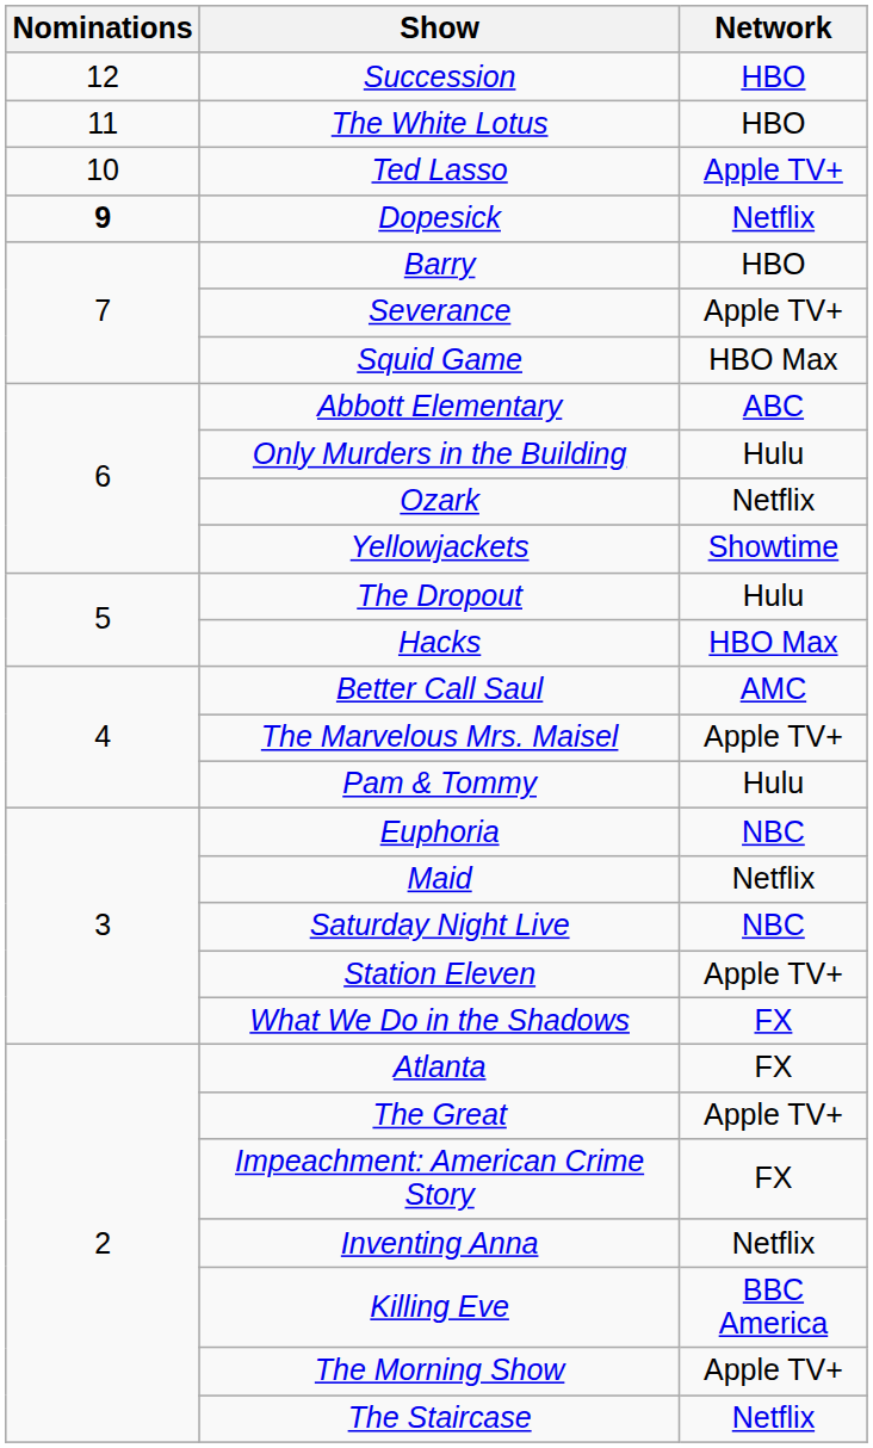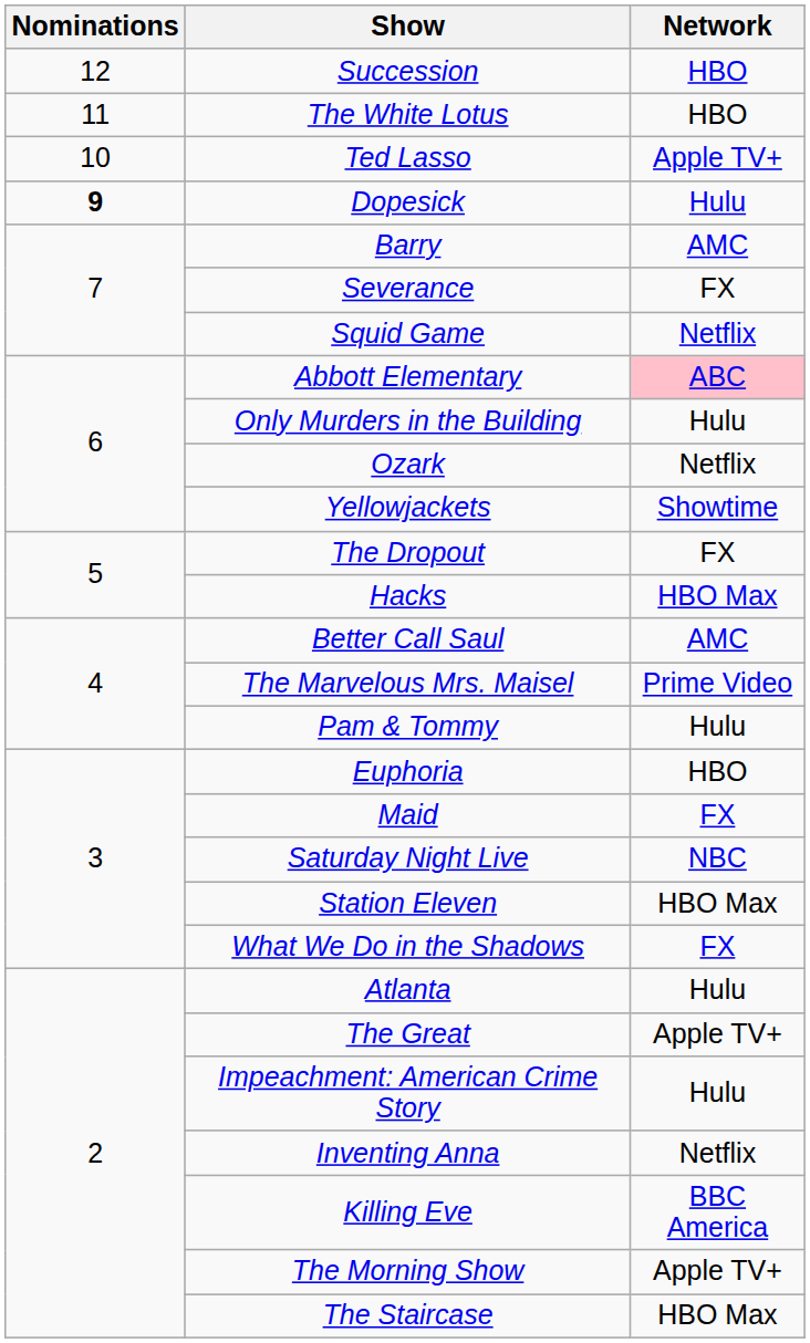 <table class="wikitable sortable" style="text-align: center; max-width:29em">
 <tr>
 <th scope="col">Nominations</th>
 <th scope="col">Show</th>
 <th scope="col">Network</th>
 </tr>
 <tr>
 <td scope="row">12</td>
 <td><em><a href='#'>Succession</a></em></td>
 <td><a href='#'>HBO</a></td>
 </tr>
 <tr>
 <td scope="row">11</td>
 <td data-sort-value="White Lotus"><em><a href='#'>The White Lotus</a></em></td>
 <td>HBO</td>
 </tr>
 <tr>
 <td scope="row">10</td>
 <td><em><a href='#'>Ted Lasso</a></em></td>
 <td><a href='#'>Apple TV+</a></td>
 </tr>
 <tr>
 <td scope="row"><strong>9</strong></td>
 <td><em><a href='#'>Dopesick</a></em></td>
-<td><a href='#'>Netflix</a></td>
+<td><a href='#'>Hulu</a></td>
 </tr>
 <tr>
 <td scope="row" rowspan="3">7</td>
 <td><em><a href='#'>Barry</a></em></td>
-<td>HBO</td>
+<td><a href='#'>AMC</a></td>
 </tr>
 <tr>
 <td><em><a href='#'>Severance</a></em></td>
-<td>Apple TV+</td>
+<td>FX</td>
 </tr>
 <tr>
 <td><em><a href='#'>Squid Game</a></em></td>
-<td>HBO Max</td>
+<td><a href='#'>Netflix</a></td>
 </tr>
 <tr>
 <td scope="row" rowspan="4">6</td>
 <td><em><a href='#'>Abbott Elementary</a></em></td>
-<td><a href='#'>ABC</a></td>
+<td style="background: pink;"><a href='#'>ABC</a></td>
 </tr>
 <tr>
 <td><em><a href='#'>Only Murders in the Building</a></em></td>
 <td>Hulu</td>
 </tr>
 <tr>
 <td><em><a href='#'>Ozark</a></em></td>
 <td>Netflix</td>
 </tr>
 <tr>
 <td><em><a href='#'>Yellowjackets</a></em></td>
 <td><a href='#'>Showtime</a></td>
 </tr>
 <tr>
 <td scope="row" rowspan="2">5</td>
 <td data-sort-value="Dropout"><em><a href='#'>The Dropout</a></em></td>
-<td>Hulu</td>
+<td>FX</td>
 </tr>
 <tr>
 <td><em><a href='#'>Hacks</a></em></td>
 <td><a href='#'>HBO Max</a></td>
 </tr>
 <tr>
 <td scope="row" rowspan="3">4</td>
 <td><em><a href='#'>Better Call Saul</a></em></td>
 <td><a href='#'>AMC</a></td>
 </tr>
 <tr>
 <td data-sort-value="Marvelous Mrs. Maisel"><em><a href='#'>The Marvelous Mrs. Maisel</a></em></td>
-<td>Apple TV+</td>
+<td><a href='#'>Prime Video</a></td>
 </tr>
 <tr>
 <td><em><a href='#'>Pam & Tommy</a></em></td>
 <td>Hulu</td>
 </tr>
 <tr>
 <td scope="row" rowspan="5">3</td>
 <td><em><a href='#'>Euphoria</a></em></td>
-<td><a href='#'>NBC</a></td>
+<td>HBO</td>
 </tr>
 <tr>
 <td><em><a href='#'>Maid</a></em></td>
-<td>Netflix</td>
+<td><a href='#'>FX</a></td>
 </tr>
 <tr>
 <td><em><a href='#'>Saturday Night Live</a></em></td>
 <td><a href='#'>NBC</a></td>
 </tr>
 <tr>
 <td><em><a href='#'>Station Eleven</a></em></td>
-<td>Apple TV+</td>
+<td>HBO Max</td>
 </tr>
 <tr>
 <td><em><a href='#'>What We Do in the Shadows</a></em></td>
 <td><a href='#'>FX</a></td>
 </tr>
 <tr>
 <td scope="row" rowspan="7">2</td>
 <td><em><a href='#'>Atlanta</a></em></td>
-<td>FX</td>
+<td>Hulu</td>
 </tr>
 <tr>
 <td data-sort-value="Great"><em><a href='#'>The Great</a></em></td>
 <td>Apple TV+</td>
 </tr>
 <tr>
 <td><em><a href='#'>Impeachment: American Crime Story</a></em></td>
-<td>FX</td>
+<td>Hulu</td>
 </tr>
 <tr>
 <td><em><a href='#'>Inventing Anna</a></em></td>
 <td>Netflix</td>
 </tr>
 <tr>
 <td><em><a href='#'>Killing Eve</a></em></td>
 <td><a href='#'>BBC America</a></td>
 </tr>
 <tr>
 <td data-sort-value="Morning Show"><em><a href='#'>The Morning Show</a></em></td>
 <td>Apple TV+</td>
 </tr>
 <tr>
 <td data-sort-value="Staircase"><em><a href='#'>The Staircase</a></em></td>
-<td><a href='#'>Netflix</a></td>
+<td>HBO Max</td>
 </tr>
 </table>
